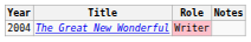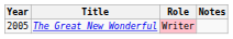 <table class="wikitable">
 <tr>
 <th>Year</th>
 <th>Title</th>
 <th>Role</th>
 <th>Notes</th>
 </tr>
 <tr>
-<td>2004</td>
+<td>2005</td>
 <td><em><a href='#'>The Great New Wonderful</a></em></td>
 <td style="background: pink;">Writer</td>
 <td></td>
 </tr>
 </table>
